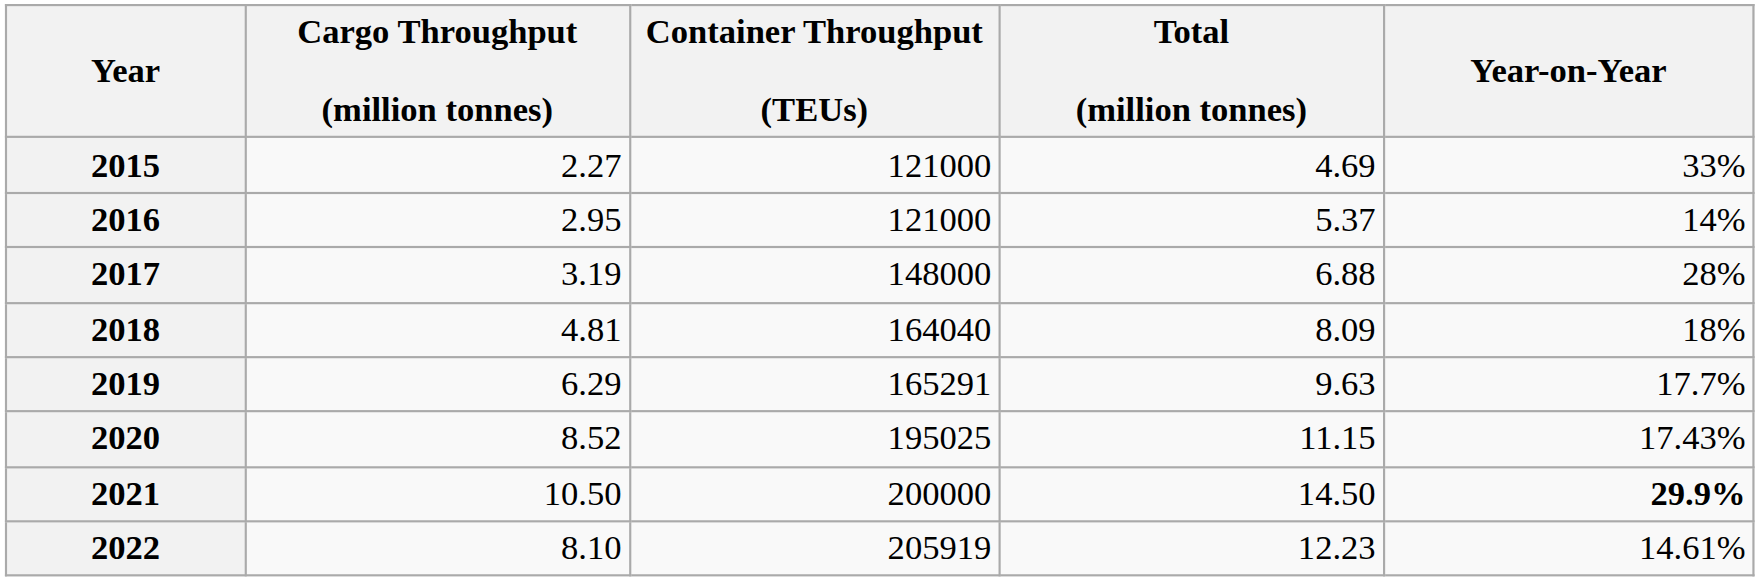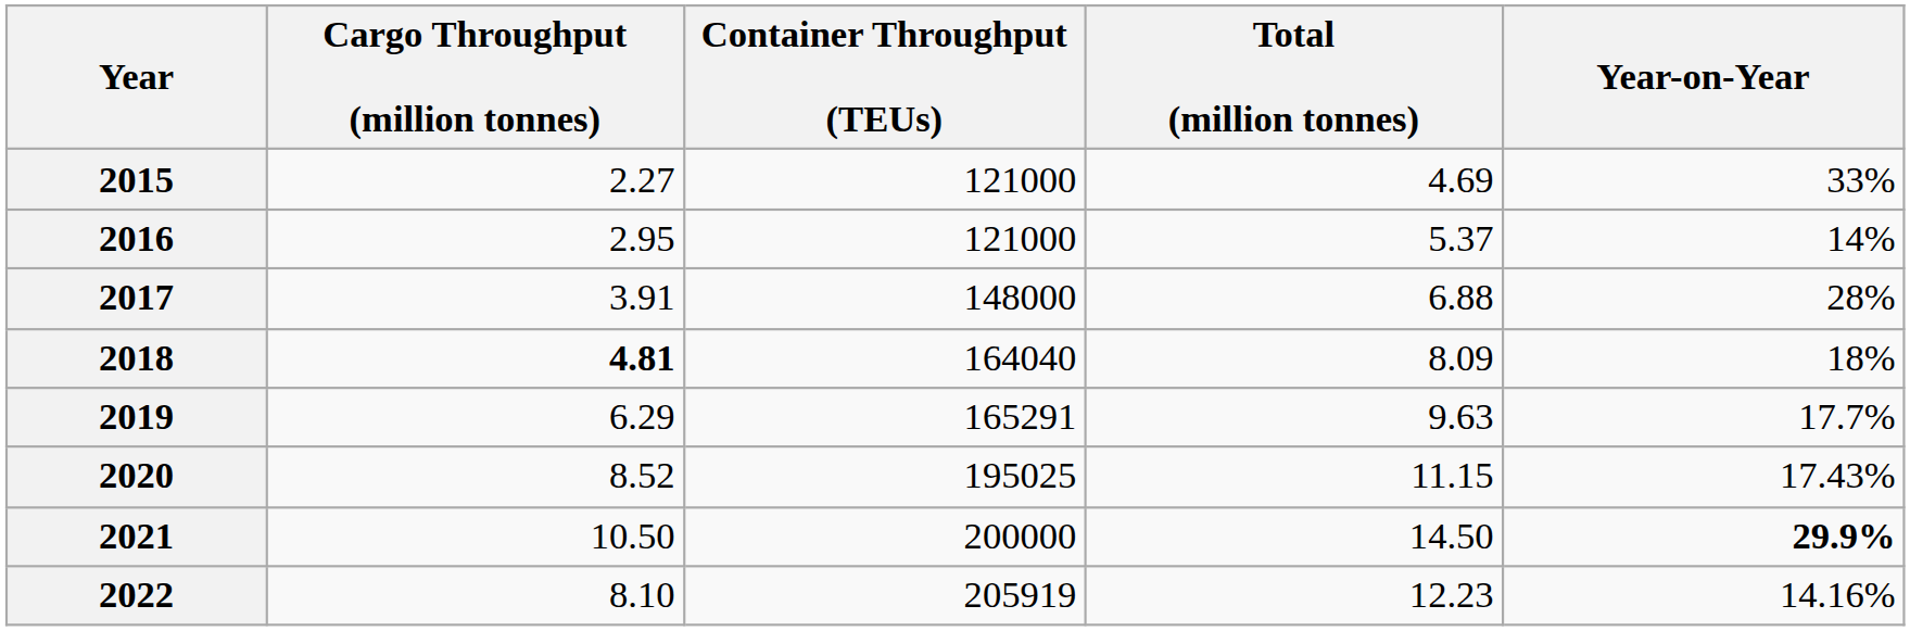 <table class="sortable wikitable" style="text-align:right; width:810px; margin:auto;">
 <tr>
 <th style="width:75px">Year</th>
 <th style="width:125px"><strong>Cargo Throughput</strong><br><br><strong>(million tonnes)</strong></th>
 <th style="width:120px"><strong>Container Throughput</strong><br><br><strong>(TEUs)</strong></th>
 <th style="width:125px">Total<br><br><strong>(million tonnes)</strong></th>
 <th style="width:120px">Year-on-Year</th>
 </tr>
 <tr>
 <th>2015</th>
 <td>2.27</td>
 <td>121000</td>
 <td>4.69</td>
 <td>33%</td>
 </tr>
 <tr>
 <th>2016</th>
 <td>2.95</td>
 <td>121000</td>
 <td>5.37</td>
 <td>14%</td>
 </tr>
 <tr>
 <th>2017</th>
-<td>3.19</td>
+<td>3.91</td>
 <td>148000</td>
 <td>6.88</td>
 <td>28%</td>
 </tr>
 <tr>
 <th>2018</th>
-<td>4.81</td>
+<td><strong>4.81</strong></td>
 <td>164040</td>
 <td>8.09</td>
 <td>18%</td>
 </tr>
 <tr>
 <th>2019</th>
 <td>6.29</td>
 <td>165291</td>
 <td>9.63</td>
 <td>17.7%</td>
 </tr>
 <tr>
 <th>2020</th>
 <td>8.52</td>
 <td>195025</td>
 <td>11.15</td>
 <td>17.43%</td>
 </tr>
 <tr>
 <th>2021</th>
 <td>10.50</td>
 <td>200000</td>
 <td>14.50</td>
 <td><strong>29.9%</strong></td>
 </tr>
 <tr>
 <th>2022</th>
 <td>8.10</td>
 <td>205919</td>
 <td>12.23</td>
-<td>14.61%</td>
+<td>14.16%</td>
 </tr>
 </table>
